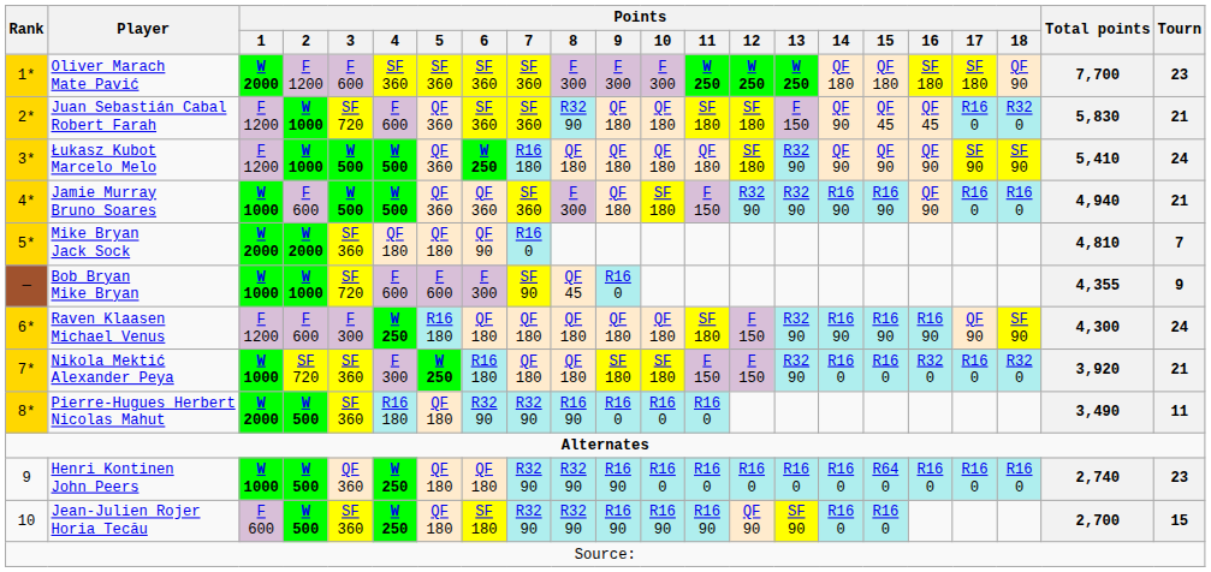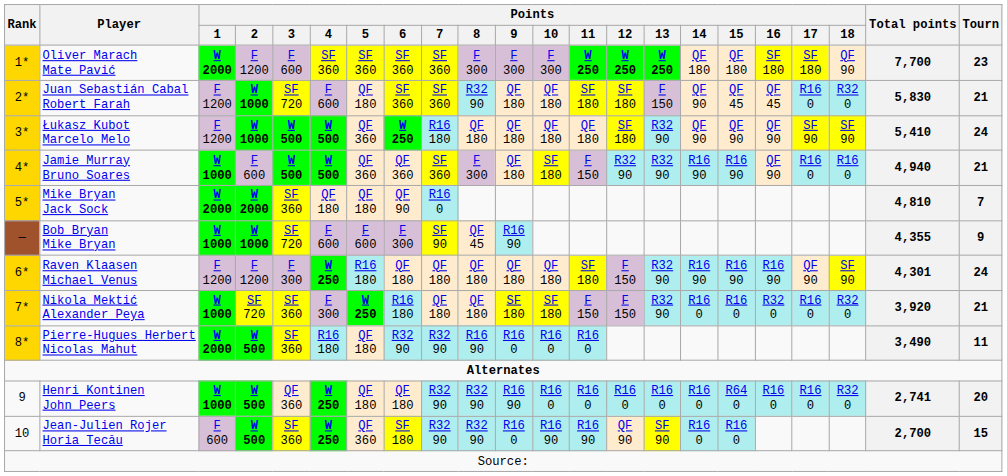 <table class=wikitable style=font-size:90%;text-align:center>
 <tr>
 <th rowspan=2>Rank</th>
 <th rowspan="2">Player</th>
 <th colspan=18>Points</th>
 <th rowspan=2>Total points</th>
 <th rowspan=2>Tourn</th>
 </tr>
 <tr>
 <th width=30>1</th>
 <th width=30>2</th>
 <th width=30>3</th>
 <th width=30>4</th>
 <th width=30>5</th>
 <th width=30>6</th>
 <th width=30>7</th>
 <th width=30>8</th>
 <th width=30>9</th>
 <th width=30>10</th>
 <th width=30>11</th>
 <th width=30>12</th>
 <th width=30>13</th>
 <th width=30>14</th>
 <th width=30>15</th>
 <th width=30>16</th>
 <th width=30>17</th>
 <th width=30>18</th>
 </tr>
 <tr>
 <td bgcolor=gold>1*</td>
 <td align="left"> <a href='#'>Oliver Marach</a><br> <a href='#'>Mate Pavić</a></td>
 <td bgcolor=lime><strong><a href='#'>W</a><br>2000</strong></td>
 <td bgcolor=thistle><a href='#'>F</a><br>1200</td>
 <td bgcolor=thistle><a href='#'>F</a><br>600</td>
 <td bgcolor=yellow><a href='#'>SF</a><br>360</td>
 <td bgcolor=yellow><a href='#'>SF</a><br>360</td>
 <td bgcolor=yellow><a href='#'>SF</a><br>360</td>
 <td bgcolor=yellow><a href='#'>SF</a><br>360</td>
 <td bgcolor=thistle><a href='#'>F</a><br>300</td>
 <td bgcolor=thistle><a href='#'>F</a><br>300</td>
 <td bgcolor=thistle><a href='#'>F</a><br>300</td>
 <td bgcolor=lime><strong><a href='#'>W</a><br>250</strong></td>
 <td bgcolor=lime><strong><a href='#'>W</a><br>250</strong></td>
 <td bgcolor=lime><strong><a href='#'>W</a><br>250</strong></td>
 <td bgcolor=#ffebcd><a href='#'>QF</a><br>180</td>
 <td bgcolor=#ffebcd><a href='#'>QF</a><br>180</td>
 <td bgcolor=yellow><a href='#'>SF</a><br>180</td>
 <td bgcolor=yellow><a href='#'>SF</a><br>180</td>
 <td bgcolor=#ffebcd><a href='#'>QF</a><br>90</td>
 <th>7,700</th>
 <th>23</th>
 </tr>
 <tr>
 <td bgcolor=gold>2*</td>
 <td align="left"> <a href='#'>Juan Sebastián Cabal</a><br> <a href='#'>Robert Farah</a></td>
 <td bgcolor=thistle><a href='#'>F</a><br>1200</td>
 <td bgcolor=lime><strong><a href='#'>W</a><br>1000</strong></td>
 <td bgcolor=yellow><a href='#'>SF</a><br>720</td>
 <td bgcolor=thistle><a href='#'>F</a><br>600</td>
-<td bgcolor=#ffebcd><a href='#'>QF</a><br>360</td>
+<td bgcolor=#ffebcd><a href='#'>QF</a><br>180</td>
 <td bgcolor=yellow><a href='#'>SF</a><br>360</td>
 <td bgcolor=yellow><a href='#'>SF</a><br>360</td>
 <td bgcolor=#afeeee><a href='#'>R32</a><br>90</td>
 <td bgcolor=#ffebcd><a href='#'>QF</a><br>180</td>
 <td bgcolor=ffebcd><a href='#'>QF</a><br>180</td>
 <td bgcolor=yellow><a href='#'>SF</a><br>180</td>
 <td bgcolor=yellow><a href='#'>SF</a><br>180</td>
 <td bgcolor=thistle><a href='#'>F</a><br>150</td>
 <td bgcolor=#ffebcd><a href='#'>QF</a><br>90</td>
 <td bgcolor=#ffebcd><a href='#'>QF</a><br>45</td>
 <td bgcolor=#ffebcd><a href='#'>QF</a><br>45</td>
 <td bgcolor=#afeeee><a href='#'>R16</a><br>0</td>
 <td bgcolor=#afeeee><a href='#'>R32</a><br>0</td>
 <th>5,830</th>
 <th>21</th>
 </tr>
 <tr>
 <td bgcolor=gold>3*</td>
 <td align="left"> <a href='#'>Łukasz Kubot</a><br> <a href='#'>Marcelo Melo</a></td>
 <td bgcolor=thistle><a href='#'>F</a><br>1200</td>
 <td bgcolor=lime><strong><a href='#'>W</a><br>1000</strong></td>
 <td bgcolor=lime><strong><a href='#'>W</a><br>500</strong></td>
 <td bgcolor=lime><strong><a href='#'>W</a><br>500</strong></td>
 <td bgcolor=#ffebcd><a href='#'>QF</a><br>360</td>
 <td bgcolor=lime><strong><a href='#'>W</a><br>250</strong></td>
 <td bgcolor=#afeeee><a href='#'>R16</a><br>180</td>
 <td bgcolor=#ffebcd><a href='#'>QF</a><br>180</td>
 <td bgcolor=#ffebcd><a href='#'>QF</a><br>180</td>
 <td bgcolor=#ffebcd><a href='#'>QF</a><br>180</td>
 <td bgcolor=#ffebcd><a href='#'>QF</a><br>180</td>
 <td bgcolor=yellow><a href='#'>SF</a><br>180</td>
 <td bgcolor=#afeeee><a href='#'>R32</a><br>90</td>
 <td bgcolor=#ffebcd><a href='#'>QF</a><br>90</td>
 <td bgcolor=#ffebcd><a href='#'>QF</a><br>90</td>
 <td bgcolor=#ffebcd><a href='#'>QF</a><br>90</td>
 <td bgcolor=yellow><a href='#'>SF</a><br>90</td>
 <td bgcolor=yellow><a href='#'>SF</a><br>90</td>
 <th>5,410</th>
 <th>24</th>
 </tr>
 <tr>
 <td bgcolor=gold>4*</td>
 <td align="left"> <a href='#'>Jamie Murray</a><br> <a href='#'>Bruno Soares</a></td>
 <td bgcolor=lime><strong><a href='#'>W</a><br>1000</strong></td>
 <td bgcolor=thistle><a href='#'>F</a><br>600</td>
 <td bgcolor=lime><strong><a href='#'>W</a><br>500</strong></td>
 <td bgcolor=lime><strong><a href='#'>W</a><br>500</strong></td>
 <td bgcolor=#ffebcd><a href='#'>QF</a><br>360</td>
 <td bgcolor=#ffebcd><a href='#'>QF</a><br>360</td>
 <td bgcolor=yellow><a href='#'>SF</a><br>360</td>
 <td bgcolor=thistle><a href='#'>F</a><br>300</td>
 <td bgcolor=#ffebcd><a href='#'>QF</a><br>180</td>
 <td bgcolor=yellow><a href='#'>SF</a><br>180</td>
 <td bgcolor=thistle><a href='#'>F</a><br>150</td>
 <td bgcolor=#afeeee><a href='#'>R32</a><br>90</td>
 <td bgcolor=#afeeee><a href='#'>R32</a><br>90</td>
 <td bgcolor=#afeeee><a href='#'>R16</a><br>90</td>
 <td bgcolor=#afeeee><a href='#'>R16</a><br>90</td>
 <td bgcolor=#ffebcd><a href='#'>QF</a><br>90</td>
 <td bgcolor=#afeeee><a href='#'>R16</a><br>0</td>
 <td bgcolor=#afeeee><a href='#'>R16</a><br>0</td>
 <th>4,940</th>
 <th>21</th>
 </tr>
 <tr>
 <td bgcolor=gold>5*</td>
 <td align="left"> <a href='#'>Mike Bryan</a><br> <a href='#'>Jack Sock</a></td>
 <td bgcolor=lime><strong><a href='#'>W</a><br>2000</strong></td>
 <td bgcolor=lime><strong><a href='#'>W</a><br>2000</strong></td>
 <td bgcolor=yellow><a href='#'>SF</a><br>360</td>
 <td bgcolor=#ffebcd><a href='#'>QF</a><br>180</td>
 <td bgcolor=#ffebcd><a href='#'>QF</a><br>180</td>
 <td bgcolor=#ffebcd><a href='#'>QF</a><br>90</td>
 <td bgcolor=#afeeee><a href='#'>R16</a><br>0</td>
 <td></td>
 <td></td>
 <td></td>
 <td bgcolor=></td>
 <td bgcolor=></td>
 <td bgcolor=></td>
 <td bgcolor=></td>
 <td bgcolor=></td>
 <td bgcolor=></td>
 <td bgcolor=></td>
 <td bgcolor=></td>
 <th>4,810</th>
 <th>7</th>
 </tr>
 <tr>
 <td bgcolor=sienna>—</td>
 <td align="left"> <a href='#'>Bob Bryan</a><br> <a href='#'>Mike Bryan</a></td>
 <td bgcolor=lime><strong><a href='#'>W</a><br>1000</strong></td>
 <td bgcolor=lime><strong><a href='#'>W</a><br>1000</strong></td>
 <td bgcolor=yellow><a href='#'>SF</a><br>720</td>
 <td bgcolor=thistle><a href='#'>F</a><br>600</td>
 <td bgcolor=thistle><a href='#'>F</a><br>600</td>
 <td bgcolor=thistle><a href='#'>F</a><br>300</td>
 <td bgcolor=yellow><a href='#'>SF</a><br>90</td>
 <td bgcolor=#ffebcd><a href='#'>QF</a><br>45</td>
-<td bgcolor=#afeeee><a href='#'>R16</a><br>0</td>
+<td bgcolor=#afeeee><a href='#'>R16</a><br>90</td>
 <td bgcolor=></td>
 <td bgcolor=></td>
 <td bgcolor=></td>
 <td bgcolor=></td>
 <td bgcolor=></td>
 <td bgcolor=></td>
 <td bgcolor=></td>
 <td bgcolor=></td>
 <td bgcolor=></td>
 <th>4,355</th>
 <th>9</th>
 </tr>
 <tr>
 <td bgcolor=gold>6*</td>
 <td align="left"> <a href='#'>Raven Klaasen</a><br> <a href='#'>Michael Venus</a></td>
 <td bgcolor=thistle><a href='#'>F</a><br>1200</td>
-<td bgcolor=thistle><a href='#'>F</a><br>600</td>
+<td bgcolor=thistle><a href='#'>F</a><br>1200</td>
 <td bgcolor=thistle><a href='#'>F</a><br>300</td>
 <td bgcolor=lime><strong><a href='#'>W</a><br>250</strong></td>
 <td bgcolor=#afeeee><a href='#'>R16</a><br>180</td>
 <td bgcolor=#ffebcd><a href='#'>QF</a><br>180</td>
 <td bgcolor=#ffebcd><a href='#'>QF</a><br>180</td>
 <td bgcolor=#ffebcd><a href='#'>QF</a><br>180</td>
 <td bgcolor=#ffebcd><a href='#'>QF</a><br>180</td>
 <td bgcolor=#ffebcd><a href='#'>QF</a><br>180</td>
 <td bgcolor=yellow><a href='#'>SF</a><br>180</td>
 <td bgcolor=thistle><a href='#'>F</a><br>150</td>
 <td bgcolor=#afeeee><a href='#'>R32</a><br>90</td>
 <td bgcolor=#afeeee><a href='#'>R16</a><br>90</td>
 <td bgcolor=#afeeee><a href='#'>R16</a><br>90</td>
 <td bgcolor=#afeeee><a href='#'>R16</a><br>90</td>
 <td bgcolor=#ffebcd><a href='#'>QF</a><br>90</td>
 <td bgcolor=yellow><a href='#'>SF</a><br>90</td>
-<th>4,300</th>
+<th>4,301</th>
 <th>24</th>
 </tr>
 <tr>
 <td bgcolor=gold>7*</td>
 <td align="left"> <a href='#'>Nikola Mektić</a><br> <a href='#'>Alexander Peya</a></td>
 <td bgcolor=lime><strong><a href='#'>W</a><br>1000</strong></td>
 <td bgcolor=yellow><a href='#'>SF</a><br>720</td>
 <td bgcolor=yellow><a href='#'>SF</a><br>360</td>
 <td bgcolor=thistle><a href='#'>F</a><br>300</td>
 <td bgcolor=lime><strong><a href='#'>W</a><br>250</strong></td>
 <td bgcolor=#afeeee><a href='#'>R16</a><br>180</td>
 <td bgcolor=#ffebcd><a href='#'>QF</a><br>180</td>
 <td bgcolor=#ffebcd><a href='#'>QF</a><br>180</td>
 <td bgcolor=yellow><a href='#'>SF</a><br>180</td>
 <td bgcolor=yellow><a href='#'>SF</a><br>180</td>
 <td bgcolor=thistle><a href='#'>F</a><br>150</td>
 <td bgcolor=thistle><a href='#'>F</a><br>150</td>
 <td bgcolor=#afeeee><a href='#'>R32</a><br>90</td>
 <td bgcolor=#afeeee><a href='#'>R16</a><br>0</td>
 <td bgcolor=#afeeee><a href='#'>R16</a><br>0</td>
 <td bgcolor=#afeeee><a href='#'>R32</a><br>0</td>
 <td bgcolor=#afeeee><a href='#'>R16</a><br>0</td>
 <td bgcolor=#afeeee><a href='#'>R32</a><br>0</td>
 <th>3,920</th>
 <th>21</th>
 </tr>
 <tr>
 <td bgcolor=gold>8*</td>
 <td align="left"> <a href='#'>Pierre-Hugues Herbert</a><br> <a href='#'>Nicolas Mahut</a></td>
 <td bgcolor=lime><strong><a href='#'>W</a><br>2000</strong></td>
 <td bgcolor=lime><strong><a href='#'>W</a><br>500</strong></td>
 <td bgcolor=yellow><a href='#'>SF</a><br>360</td>
 <td bgcolor=#afeeee><a href='#'>R16</a><br>180</td>
 <td bgcolor=#ffebcd><a href='#'>QF</a><br>180</td>
 <td bgcolor=#afeeee><a href='#'>R32</a><br>90</td>
 <td bgcolor=#afeeee><a href='#'>R32</a><br>90</td>
 <td bgcolor=#afeeee><a href='#'>R16</a><br>90</td>
 <td bgcolor=#afeeee><a href='#'>R16</a><br>0</td>
 <td bgcolor=#afeeee><a href='#'>R16</a><br>0</td>
 <td bgcolor=#afeeee><a href='#'>R16</a><br>0</td>
 <td bgcolor=></td>
 <td bgcolor=></td>
 <td bgcolor=></td>
 <td bgcolor=></td>
 <td bgcolor=></td>
 <td bgcolor=></td>
 <td bgcolor=></td>
 <th>3,490</th>
 <th>11</th>
 </tr>
 <tr>
 <td colspan="22"><strong>Alternates</strong></td>
 </tr>
 <tr>
 <td>9</td>
 <td align="left"> <a href='#'>Henri Kontinen</a><br> <a href='#'>John Peers</a></td>
 <td bgcolor=lime><strong><a href='#'>W</a><br>1000</strong></td>
 <td bgcolor=lime><strong><a href='#'>W</a><br>500</strong></td>
 <td bgcolor=#ffebcd><a href='#'>QF</a><br>360</td>
 <td bgcolor=lime><strong><a href='#'>W</a><br>250</strong></td>
 <td bgcolor=#ffebcd><a href='#'>QF</a><br>180</td>
 <td bgcolor=#ffebcd><a href='#'>QF</a><br>180</td>
 <td bgcolor=#afeeee><a href='#'>R32</a><br>90</td>
 <td bgcolor=#afeeee><a href='#'>R32</a><br>90</td>
 <td bgcolor=#afeeee><a href='#'>R16</a><br>90</td>
 <td bgcolor=#afeeee><a href='#'>R16</a><br>0</td>
 <td bgcolor=#afeeee><a href='#'>R16</a><br>0</td>
 <td bgcolor=#afeeee><a href='#'>R16</a><br>0</td>
 <td bgcolor=#afeeee><a href='#'>R16</a><br>0</td>
 <td bgcolor=#afeeee><a href='#'>R16</a><br>0</td>
 <td bgcolor=#afeeee><a href='#'>R64</a><br>0</td>
 <td bgcolor=#afeeee><a href='#'>R16</a><br>0</td>
 <td bgcolor=#afeeee><a href='#'>R16</a><br>0</td>
-<td bgcolor=#afeeee><a href='#'>R16</a><br>0</td>
-<th>2,740</th>
-<th>23</th>
+<td bgcolor=#afeeee><a href='#'>R32</a><br>0</td>
+<th>2,741</th>
+<th>20</th>
 </tr>
 <tr>
 <td>10</td>
 <td align="left"> <a href='#'>Jean-Julien Rojer</a><br> <a href='#'>Horia Tecău</a></td>
 <td bgcolor=thistle><a href='#'>F</a><br>600</td>
 <td bgcolor=lime><strong><a href='#'>W</a><br>500</strong></td>
 <td bgcolor=yellow><a href='#'>SF</a><br>360</td>
 <td bgcolor=lime><strong><a href='#'>W</a><br>250</strong></td>
-<td bgcolor=#ffebcd><a href='#'>QF</a><br>180</td>
+<td bgcolor=#ffebcd><a href='#'>QF</a><br>360</td>
 <td bgcolor=yellow><a href='#'>SF</a><br>180</td>
 <td bgcolor=#afeeee><a href='#'>R32</a><br>90</td>
 <td bgcolor=#afeeee><a href='#'>R32</a><br>90</td>
-<td bgcolor=#afeeee><a href='#'>R16</a><br>90</td>
+<td bgcolor=#afeeee><a href='#'>R16</a><br>0</td>
 <td bgcolor=#afeeee><a href='#'>R16</a><br>90</td>
 <td bgcolor=#afeeee><a href='#'>R16</a><br>90</td>
 <td bgcolor=#ffebcd><a href='#'>QF</a><br>90</td>
 <td bgcolor=yellow><a href='#'>SF</a><br>90</td>
 <td bgcolor=#afeeee><a href='#'>R16</a><br>0</td>
 <td bgcolor=#afeeee><a href='#'>R16</a><br>0</td>
 <td bgcolor=></td>
 <td bgcolor=></td>
 <td bgcolor=></td>
 <th>2,700</th>
 <th>15</th>
 </tr>
 <tr>
 <td colspan="22">Source:</td>
 </tr>
 </table>
